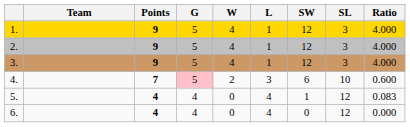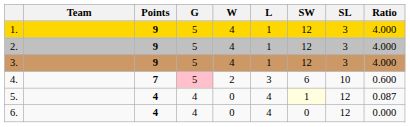 <table class=wikitable style="text-align:center">
 <tr style="background: #DCDCDC">
 <th width="25"></th>
 <th width="200">Team</th>
 <th width="60">Points</th>
 <th width="60">G</th>
 <th width="60">W</th>
 <th width="60">L</th>
 <th width="60">SW</th>
 <th width="60">SL</th>
 <th width="60">Ratio</th>
 </tr>
 <tr style="background: gold">
 <td>1.</td>
 <td align=left></td>
 <td><strong>9</strong></td>
 <td>5</td>
 <td>4</td>
 <td>1</td>
 <td>12</td>
 <td>3</td>
 <td>4.000</td>
 </tr>
 <tr style="background: silver">
 <td>2.</td>
 <td align=left></td>
 <td><strong>9</strong></td>
 <td>5</td>
 <td>4</td>
 <td>1</td>
 <td>12</td>
 <td>3</td>
 <td>4.000</td>
 </tr>
 <tr style="background: #cc9966">
 <td>3.</td>
 <td align=left></td>
 <td><strong>9</strong></td>
 <td>5</td>
 <td>4</td>
 <td>1</td>
 <td>12</td>
 <td>3</td>
 <td>4.000</td>
 </tr>
 <tr>
 <td>4.</td>
 <td align=left></td>
 <td><strong>7</strong></td>
 <td style="background: pink;">5</td>
 <td>2</td>
 <td>3</td>
 <td>6</td>
 <td>10</td>
 <td>0.600</td>
 </tr>
 <tr>
 <td>5.</td>
 <td align=left></td>
 <td><strong>4</strong></td>
 <td>4</td>
 <td>0</td>
 <td>4</td>
-<td>1</td>
+<td style="background: lightyellow;">1</td>
 <td>12</td>
-<td>0.083</td>
+<td>0.087</td>
 </tr>
 <tr>
 <td>6.</td>
 <td align=left></td>
 <td><strong>4</strong></td>
 <td>4</td>
 <td>0</td>
 <td>4</td>
 <td>0</td>
 <td>12</td>
 <td>0.000</td>
 </tr>
 </table>
